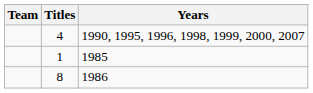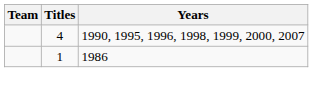 <table class="wikitable sortable" style="text-align:center">
 <tr>
 <th>Team</th>
 <th>Titles</th>
 <th>Years</th>
 </tr>
 <tr>
 <td style=><em></em></td>
 <td>4</td>
 <td align=left>1990, 1995, 1996, 1998, 1999, 2000, 2007</td>
 </tr>
 <tr>
 <td style=><em></em></td>
 <td>1</td>
-<td align=left>1985</td>
-</tr>
-<tr>
-<td style=><em></em></td>
-<td>8</td>
 <td align=left>1986</td>
 </tr>
 </table>
